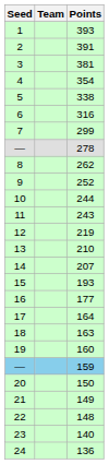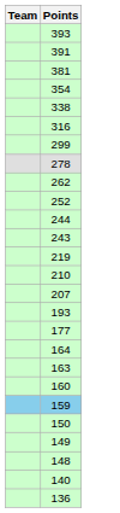 <table class="wikitable sortable" style="font-size:95%; text-align:center;">
 <tr>
-<th>Seed</th>
 <th>Team</th>
 <th>Points</th>
 </tr>
 <tr style="background: #ccffcc;">
-<td>1</td>
 <td align="left"></td>
 <td>393</td>
 </tr>
 <tr style="background: #ccffcc;">
-<td>2</td>
 <td align="left"></td>
 <td>391</td>
 </tr>
 <tr style="background: #ccffcc;">
-<td>3</td>
 <td align="left"></td>
 <td>381</td>
 </tr>
 <tr style="background: #ccffcc;">
-<td>4</td>
 <td align="left"></td>
 <td>354</td>
 </tr>
 <tr style="background: #ccffcc;">
-<td>5</td>
 <td align="left"></td>
 <td>338</td>
 </tr>
 <tr style="background: #ccffcc;">
-<td>6</td>
 <td align="left"></td>
 <td>316</td>
 </tr>
 <tr style="background: #ccffcc;">
-<td>7</td>
 <td align="left"></td>
 <td>299</td>
 </tr>
 <tr style="background: #dfdfdf;">
-<td>—</td>
 <td align="left"></td>
 <td>278</td>
 </tr>
 <tr style="background: #ccffcc;">
-<td>8</td>
 <td align="left"></td>
 <td>262</td>
 </tr>
 <tr style="background: #ccffcc;">
-<td>9</td>
 <td align="left"></td>
 <td>252</td>
 </tr>
 <tr style="background: #ccffcc;">
-<td>10</td>
 <td align="left"></td>
 <td>244</td>
 </tr>
 <tr style="background: #ccffcc;">
-<td>11</td>
 <td align="left"></td>
 <td>243</td>
 </tr>
 <tr style="background: #ccffcc;">
-<td>12</td>
 <td align="left"></td>
 <td>219</td>
 </tr>
 <tr style="background: #ccffcc;">
-<td>13</td>
 <td align="left"></td>
 <td>210</td>
 </tr>
 <tr style="background: #ccffcc;">
-<td>14</td>
 <td align="left"></td>
 <td>207</td>
 </tr>
 <tr style="background: #ccffcc;">
-<td>15</td>
 <td align="left"></td>
 <td>193</td>
 </tr>
 <tr style="background: #ccffcc;">
-<td>16</td>
 <td align="left"></td>
 <td>177</td>
 </tr>
 <tr style="background: #ccffcc;">
-<td>17</td>
 <td align="left"></td>
 <td>164</td>
 </tr>
 <tr style="background: #ccffcc;">
-<td>18</td>
 <td align="left"></td>
 <td>163</td>
 </tr>
 <tr style="background: #ccffcc;">
-<td>19</td>
 <td align="left"></td>
 <td>160</td>
 </tr>
 <tr style="background: #87ceeb;">
-<td>—</td>
 <td align="left"></td>
 <td>159</td>
 </tr>
 <tr style="background: #ccffcc;">
-<td>20</td>
 <td align="left"></td>
 <td>150</td>
 </tr>
 <tr style="background: #ccffcc;">
-<td>21</td>
 <td align="left"></td>
 <td>149</td>
 </tr>
 <tr style="background: #ccffcc;">
-<td>22</td>
 <td align="left"></td>
 <td>148</td>
 </tr>
 <tr style="background: #ccffcc;">
-<td>23</td>
 <td align="left"></td>
 <td>140</td>
 </tr>
 <tr style="background: #ccffcc;">
-<td>24</td>
 <td align="left"></td>
 <td>136</td>
 </tr>
 </table>
